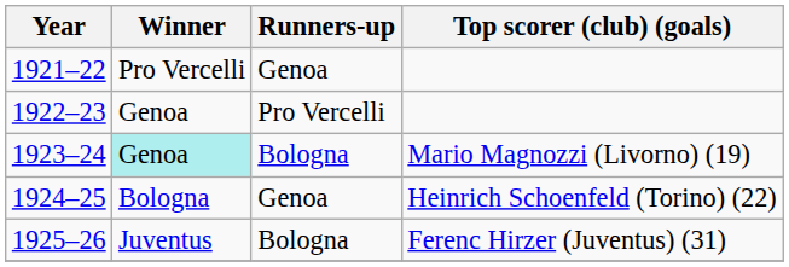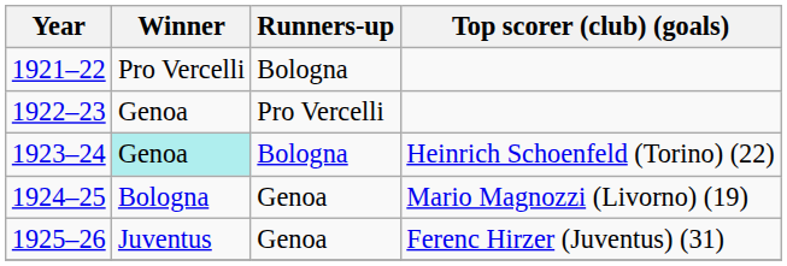 <table class="wikitable">
 <tr>
 <th>Year</th>
 <th>Winner</th>
 <th>Runners-up</th>
 <th>Top scorer (club) (goals)</th>
 </tr>
 <tr>
 <td><a href='#'>1921–22</a></td>
 <td>Pro Vercelli</td>
-<td>Genoa</td>
+<td>Bologna</td>
 <td></td>
 </tr>
 <tr>
 <td><a href='#'>1922–23</a></td>
 <td>Genoa</td>
 <td>Pro Vercelli</td>
 <td></td>
 </tr>
 <tr>
 <td><a href='#'>1923–24</a></td>
 <td style="background: paleturquoise;">Genoa</td>
 <td><a href='#'>Bologna</a></td>
-<td> <a href='#'>Mario Magnozzi</a> (Livorno) (19)</td>
+<td> <a href='#'>Heinrich Schoenfeld</a> (Torino) (22)</td>
 </tr>
 <tr>
 <td><a href='#'>1924–25</a></td>
 <td><a href='#'>Bologna</a></td>
 <td>Genoa</td>
-<td> <a href='#'>Heinrich Schoenfeld</a> (Torino) (22)</td>
+<td> <a href='#'>Mario Magnozzi</a> (Livorno) (19)</td>
 </tr>
 <tr>
 <td><a href='#'>1925–26</a></td>
 <td><a href='#'>Juventus</a></td>
-<td>Bologna</td>
+<td>Genoa</td>
 <td> <a href='#'>Ferenc Hirzer</a> (Juventus) (31)</td>
 </tr>
 <tr>
 </tr>
 </table>
